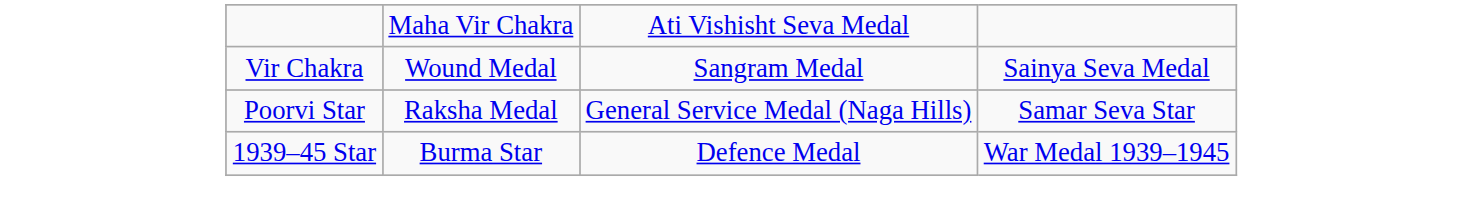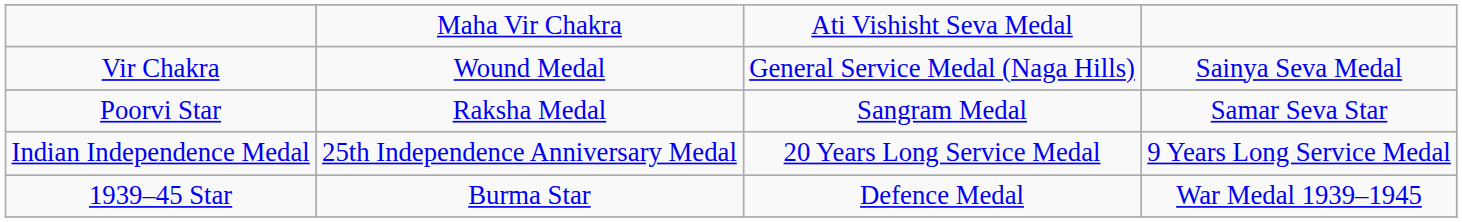 <table class="wikitable" style="margin:1em auto; text-align:center;">
 <tr>
 <td></td>
 <td colspan="1"><a href='#'>Maha Vir Chakra</a></td>
 <td colspan= "1"><a href='#'>Ati Vishisht Seva Medal</a></td>
 <td></td>
 </tr>
 <tr>
 <td colspan="1"><a href='#'>Vir Chakra</a></td>
 <td colspan="1"><a href='#'>Wound Medal</a></td>
-<td><a href='#'>Sangram Medal</a></td>
+<td colspan="1"><a href='#'>General Service Medal (Naga Hills)</a></td>
 <td><a href='#'>Sainya Seva Medal</a></td>
 </tr>
 <tr>
 <td><a href='#'>Poorvi Star</a></td>
 <td><a href='#'>Raksha Medal</a></td>
-<td colspan="1"><a href='#'>General Service Medal (Naga Hills)</a></td>
+<td><a href='#'>Sangram Medal</a></td>
 <td><a href='#'>Samar Seva Star</a></td>
+</tr>
+<tr>
+<td><a href='#'>Indian Independence Medal</a></td>
+<td><a href='#'>25th Independence Anniversary Medal</a></td>
+<td><a href='#'>20 Years Long Service Medal</a></td>
+<td><a href='#'>9 Years Long Service Medal</a></td>
 </tr>
 <tr>
 <td><a href='#'>1939–45 Star</a></td>
 <td><a href='#'>Burma Star</a></td>
 <td><a href='#'>Defence Medal</a></td>
 <td><a href='#'>War Medal 1939–1945</a></td>
 </tr>
 </table>
